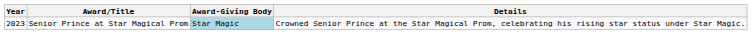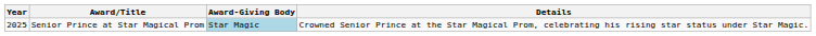 <table class="wikitable">
 <tr>
 <th>Year</th>
 <th>Award/Title</th>
 <th>Award-Giving Body</th>
 <th>Details</th>
 </tr>
 <tr>
-<td>2023</td>
+<td>2025</td>
 <td>Senior Prince at Star Magical Prom</td>
 <td style="background: lightblue;">Star Magic</td>
 <td>Crowned Senior Prince at the Star Magical Prom, celebrating his rising star status under Star Magic.</td>
 </tr>
 </table>
